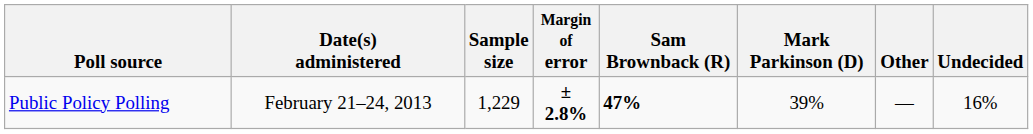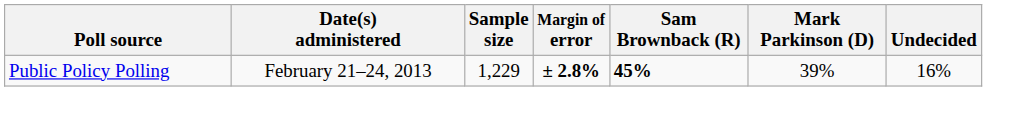 <table class="wikitable">
 <tr valign= bottom>
 <th style="width:185px;">Poll source</th>
 <th style="width:190px;">Date(s)<br>administered</th>
 <th class=small>Sample<br>size</th>
 <th><small>Margin of</small><br>error</th>
 <th style="width:110px;">Sam<br>Brownback (R)</th>
 <th style="width:110px;">Mark<br>Parkinson (D)</th>
-<th style="width:40px;">Other</th>
 <th style="width:40px;">Undecided</th>
 </tr>
 <tr>
 <td><a href='#'>Public Policy Polling</a></td>
 <td align=center>February 21–24, 2013</td>
 <td align=center>1,229</td>
 <td align=center><strong>± 2.8%</strong></td>
-<td><strong>47%</strong></td>
+<td><strong>45%</strong></td>
 <td align=center>39%</td>
-<td align=center>—</td>
 <td align=center>16%</td>
 </tr>
 </table>
